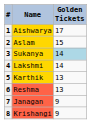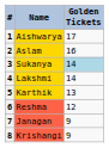 <table class="wikitable" style="text-align:left;font-size:90%";>
 <tr>
 <th style= "background:LightSteelBlue;">#</th>
 <th style= "background:LightSteelBlue;">Name</th>
 <th style= "background:LightSteelBlue;">Golden<br>Tickets</th>
 </tr>
 <tr>
 <th>1</th>
 <td bgcolor="gold">Aishwarya</td>
 <td>17</td>
 </tr>
 <tr>
 <th>2</th>
 <td bgcolor="gold">Aslam</td>
-<td>15</td>
+<td>16</td>
 </tr>
 <tr>
 <th>3</th>
 <td bgcolor="gold">Sukanya</td>
 <td style="background: lightblue;">14</td>
 </tr>
 <tr>
 <th>4</th>
 <td bgcolor="gold">Lakshmi</td>
 <td>14</td>
 </tr>
 <tr>
 <th>5</th>
 <td bgcolor="gold">Karthik</td>
 <td>13</td>
 </tr>
 <tr>
 <th>6</th>
 <td bgcolor="tomato">Reshma</td>
-<td>13</td>
+<td>12</td>
 </tr>
 <tr>
 <th>7</th>
 <td bgcolor="tomato">Janagan</td>
 <td>9</td>
 </tr>
 <tr>
 <th>8</th>
 <td bgcolor="tomato">Krishangi</td>
 <td>9</td>
 </tr>
 </table>
